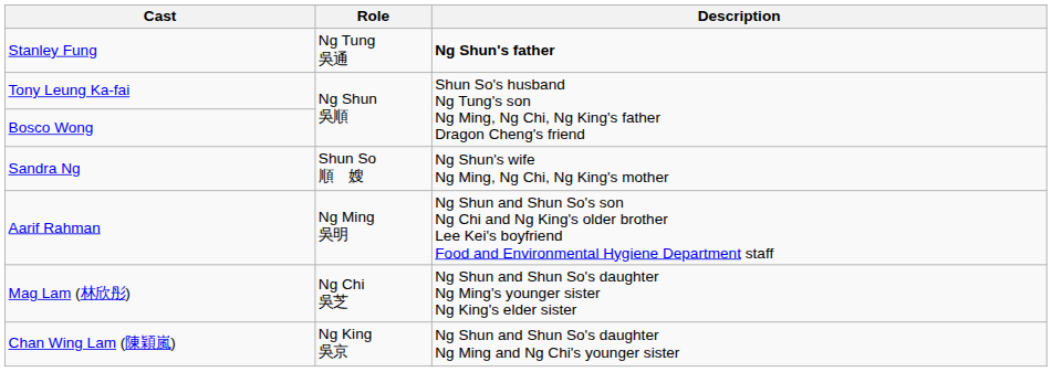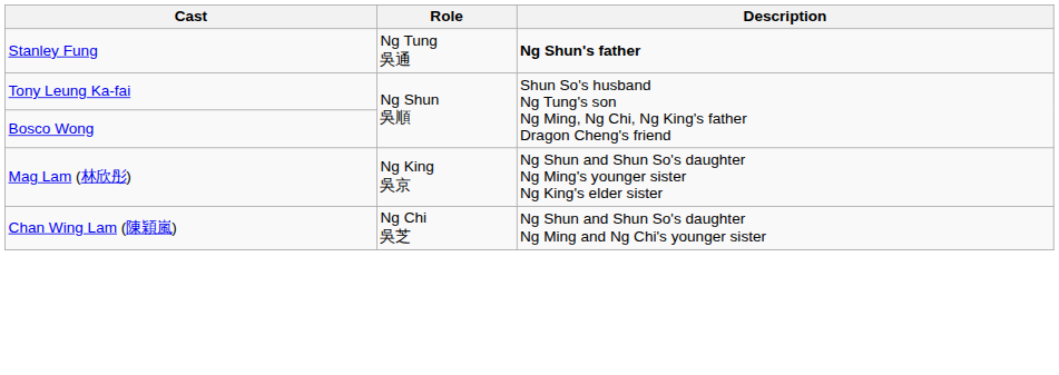 <table class="wikitable" width="70%">
 <tr>
 <th>Cast</th>
 <th>Role</th>
 <th>Description</th>
 </tr>
 <tr>
 <td><a href='#'>Stanley Fung</a></td>
 <td>Ng Tung<br>吳通</td>
 <td><strong>Ng Shun's father</strong></td>
 </tr>
 <tr>
 <td><a href='#'>Tony Leung Ka-fai</a></td>
 <td rowspan="2">Ng Shun<br>吳順</td>
 <td rowspan="2">Shun So's husband<br>Ng Tung's son<br>Ng Ming, Ng Chi, Ng King's father<br>Dragon Cheng's friend</td>
 </tr>
 <tr>
 <td><a href='#'>Bosco Wong</a><br></td>
 </tr>
 <tr>
-<td><a href='#'>Sandra Ng</a></td>
-<td>Shun So<br>順　嫂</td>
-<td>Ng Shun's wife<br>Ng Ming, Ng Chi, Ng King's mother</td>
-</tr>
-<tr>
-<td><a href='#'>Aarif Rahman</a></td>
-<td>Ng Ming<br>吳明</td>
-<td>Ng Shun and Shun So's son<br>Ng Chi and Ng King's older brother<br>Lee Kei's boyfriend<br><a href='#'>Food and Environmental Hygiene Department</a> staff</td>
-</tr>
-<tr>
 <td><a href='#'>Mag Lam</a> (<a href='#'>林欣彤</a>)</td>
-<td>Ng Chi<br>吳芝</td>
+<td>Ng King<br>吳京</td>
 <td>Ng Shun and Shun So's daughter<br>Ng Ming's younger sister<br>Ng King's elder sister</td>
 </tr>
 <tr>
 <td><a href='#'>Chan Wing Lam</a> (<a href='#'>陳穎嵐</a>)</td>
-<td>Ng King<br>吳京</td>
+<td>Ng Chi<br>吳芝</td>
 <td>Ng Shun and Shun So's daughter<br>Ng Ming and Ng Chi's younger sister</td>
 </tr>
 </table>
